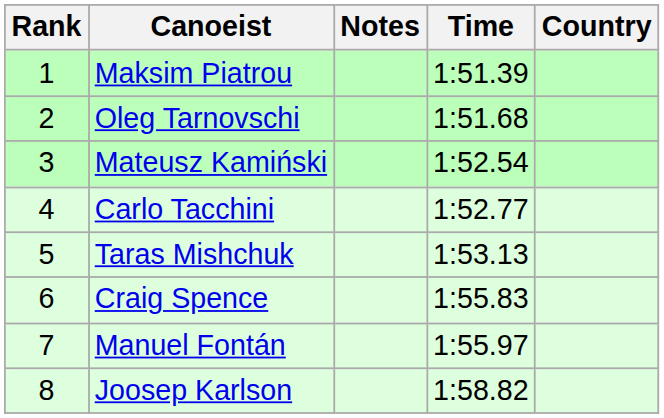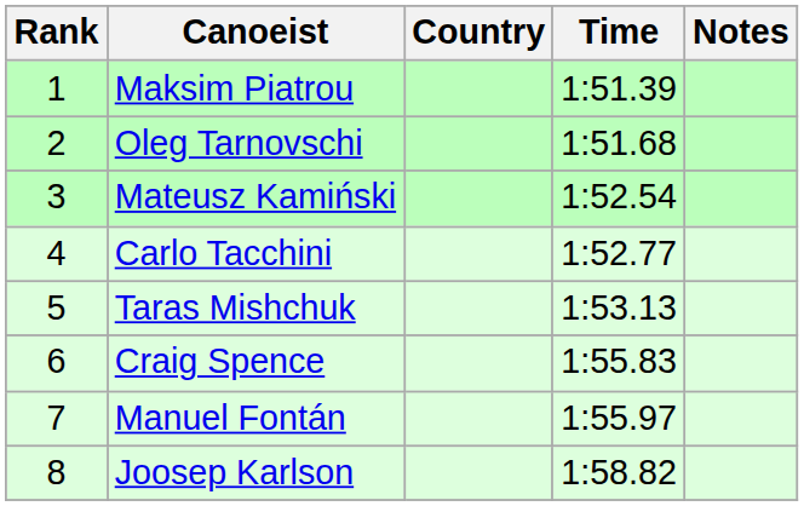 <table class="wikitable" style="text-align:center">
 <tr>
 <th>Rank</th>
 <th>Canoeist</th>
+<th>Country</th>
+<th>Time</th>
 <th>Notes</th>
-<th>Time</th>
-<th>Country</th>
 </tr>
 <tr bgcolor=bbffbb>
 <td>1</td>
 <td align="left"><a href='#'>Maksim Piatrou</a></td>
+<td align="left"></td>
+<td>1:51.39</td>
 <td></td>
-<td>1:51.39</td>
-<td align="left"></td>
 </tr>
 <tr bgcolor=bbffbb>
 <td>2</td>
 <td align="left"><a href='#'>Oleg Tarnovschi</a></td>
+<td align="left"></td>
+<td>1:51.68</td>
 <td></td>
-<td>1:51.68</td>
-<td align="left"></td>
 </tr>
 <tr bgcolor=bbffbb>
 <td>3</td>
 <td align="left"><a href='#'>Mateusz Kamiński</a></td>
+<td align="left"></td>
+<td>1:52.54</td>
 <td></td>
-<td>1:52.54</td>
-<td align="left"></td>
 </tr>
 <tr bgcolor=ddffdd>
 <td>4</td>
 <td align="left"><a href='#'>Carlo Tacchini</a></td>
+<td align="left"></td>
+<td>1:52.77</td>
 <td></td>
-<td>1:52.77</td>
-<td align="left"></td>
 </tr>
 <tr bgcolor=ddffdd>
 <td>5</td>
 <td align="left"><a href='#'>Taras Mishchuk</a></td>
+<td align="left"></td>
+<td>1:53.13</td>
 <td></td>
-<td>1:53.13</td>
-<td align="left"></td>
 </tr>
 <tr bgcolor=ddffdd>
 <td>6</td>
 <td align="left"><a href='#'>Craig Spence</a></td>
+<td align="left"></td>
+<td>1:55.83</td>
 <td></td>
-<td>1:55.83</td>
-<td align="left"></td>
 </tr>
 <tr bgcolor=ddffdd>
 <td>7</td>
 <td align="left"><a href='#'>Manuel Fontán</a></td>
+<td align="left"></td>
+<td>1:55.97</td>
 <td></td>
-<td>1:55.97</td>
-<td align="left"></td>
 </tr>
 <tr bgcolor=ddffdd>
 <td>8</td>
 <td align="left"><a href='#'>Joosep Karlson</a></td>
+<td align="left"></td>
+<td>1:58.82</td>
 <td></td>
-<td>1:58.82</td>
-<td align="left"></td>
 </tr>
 </table>
